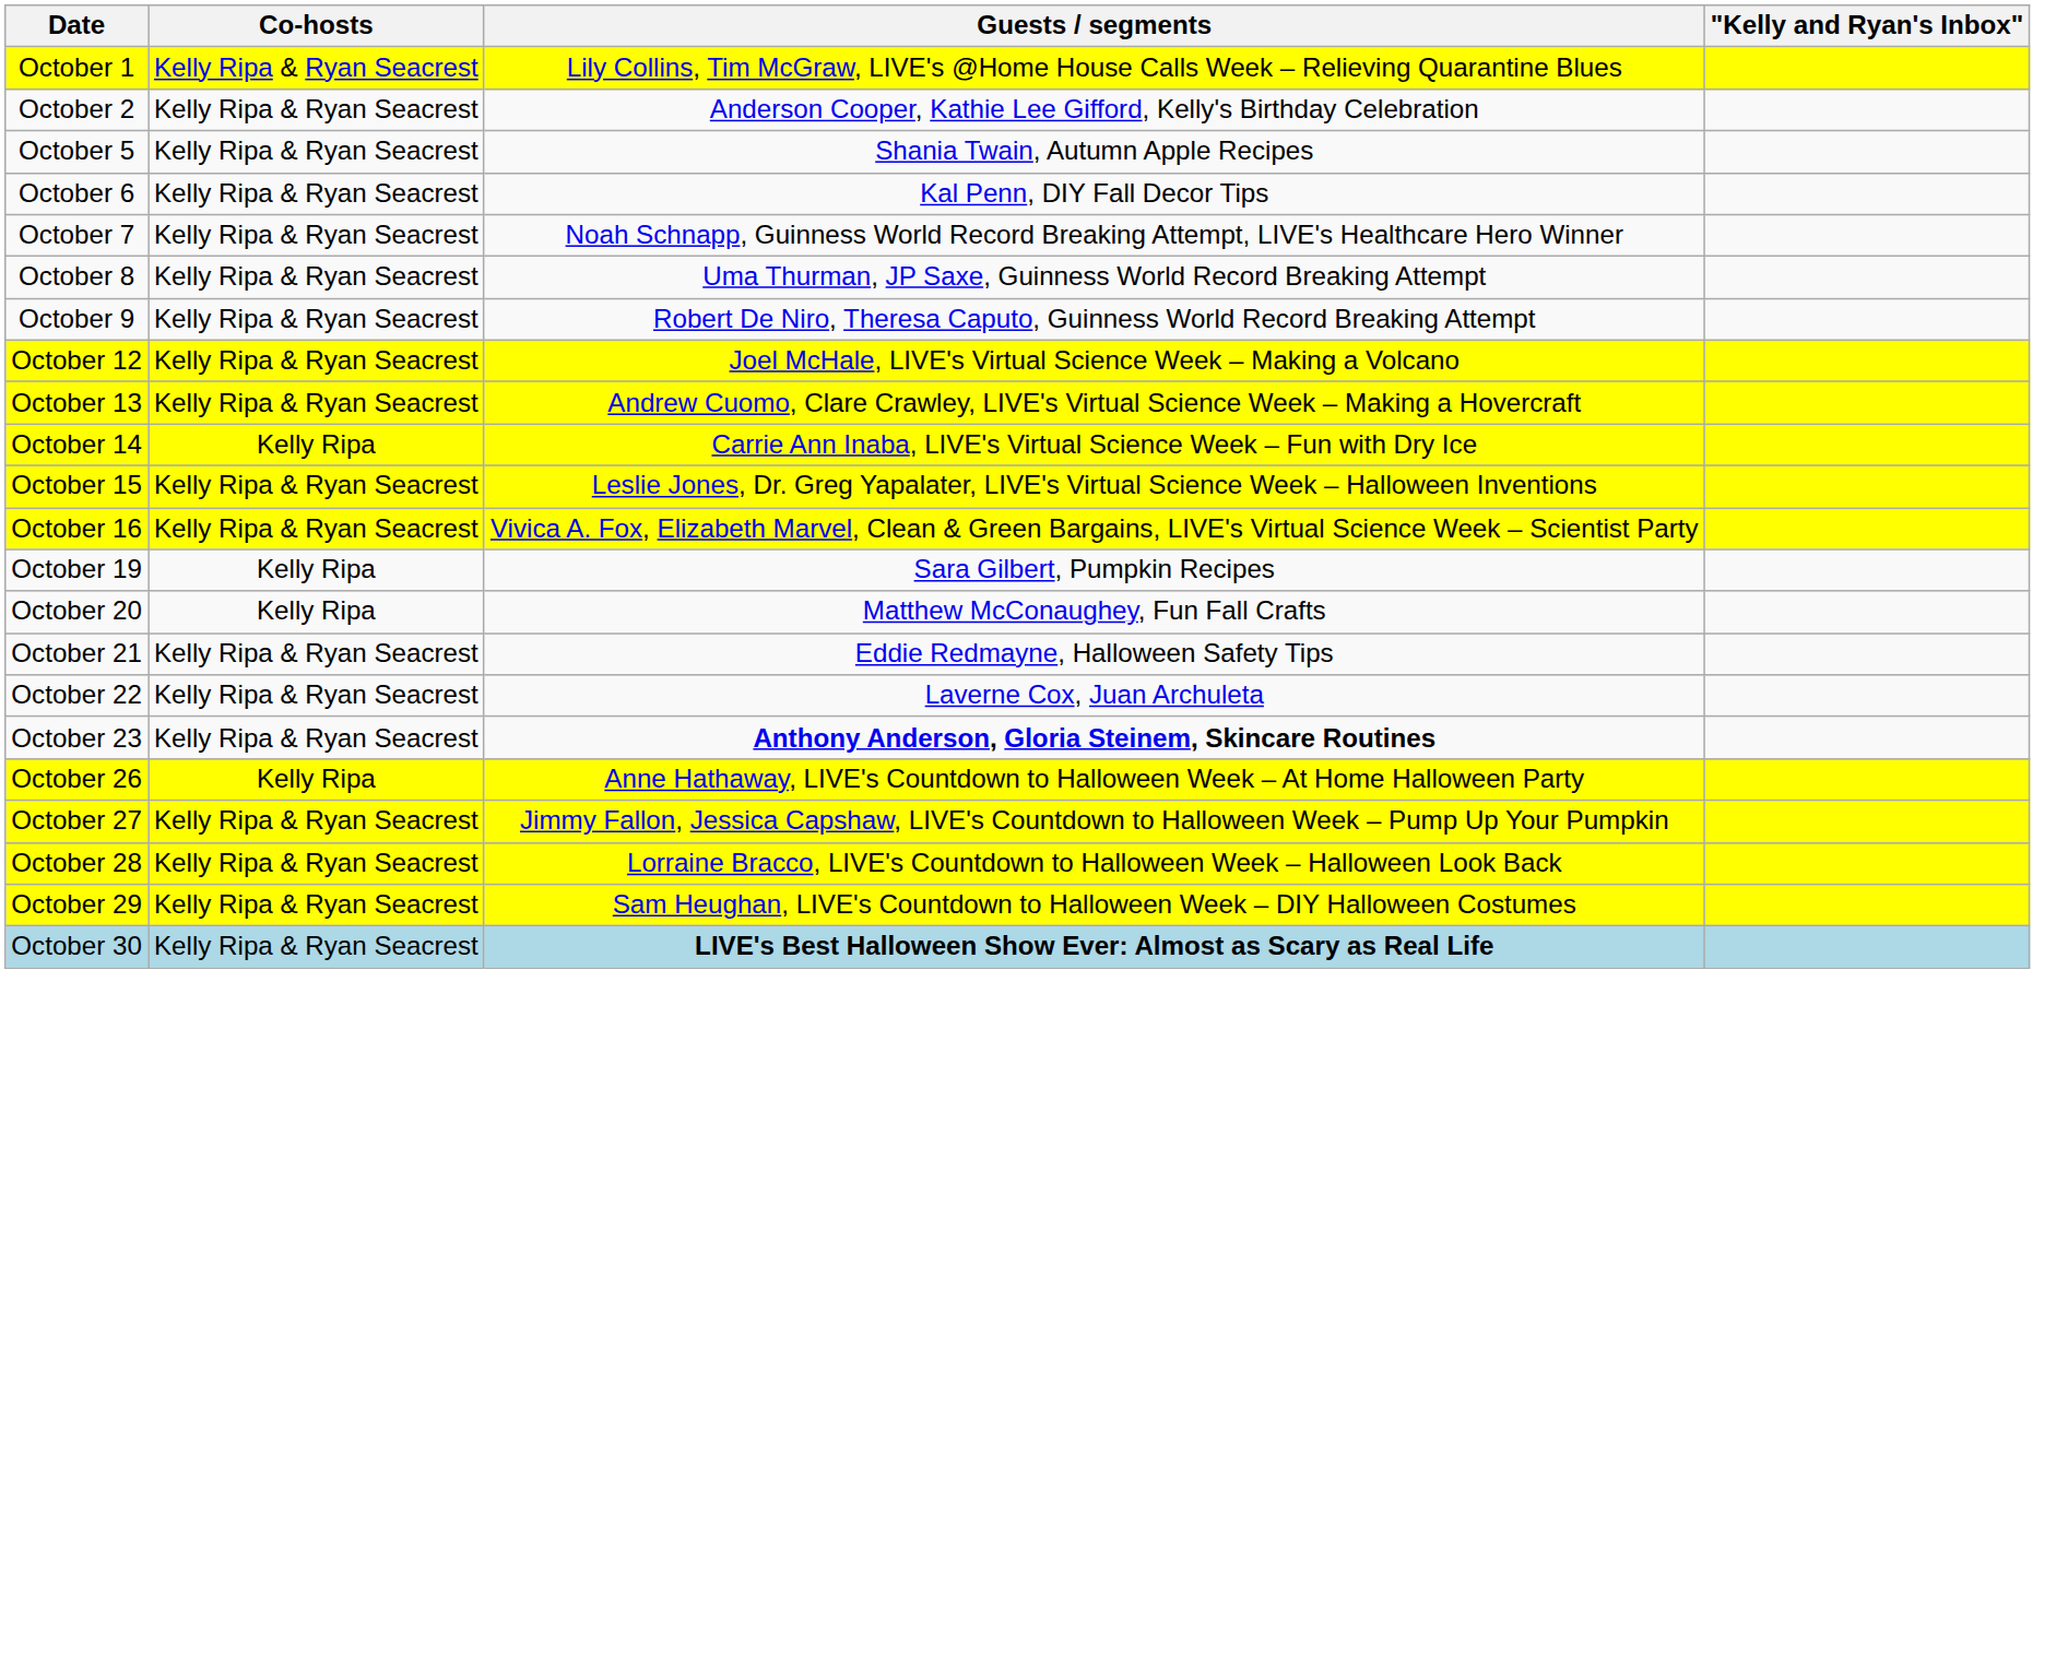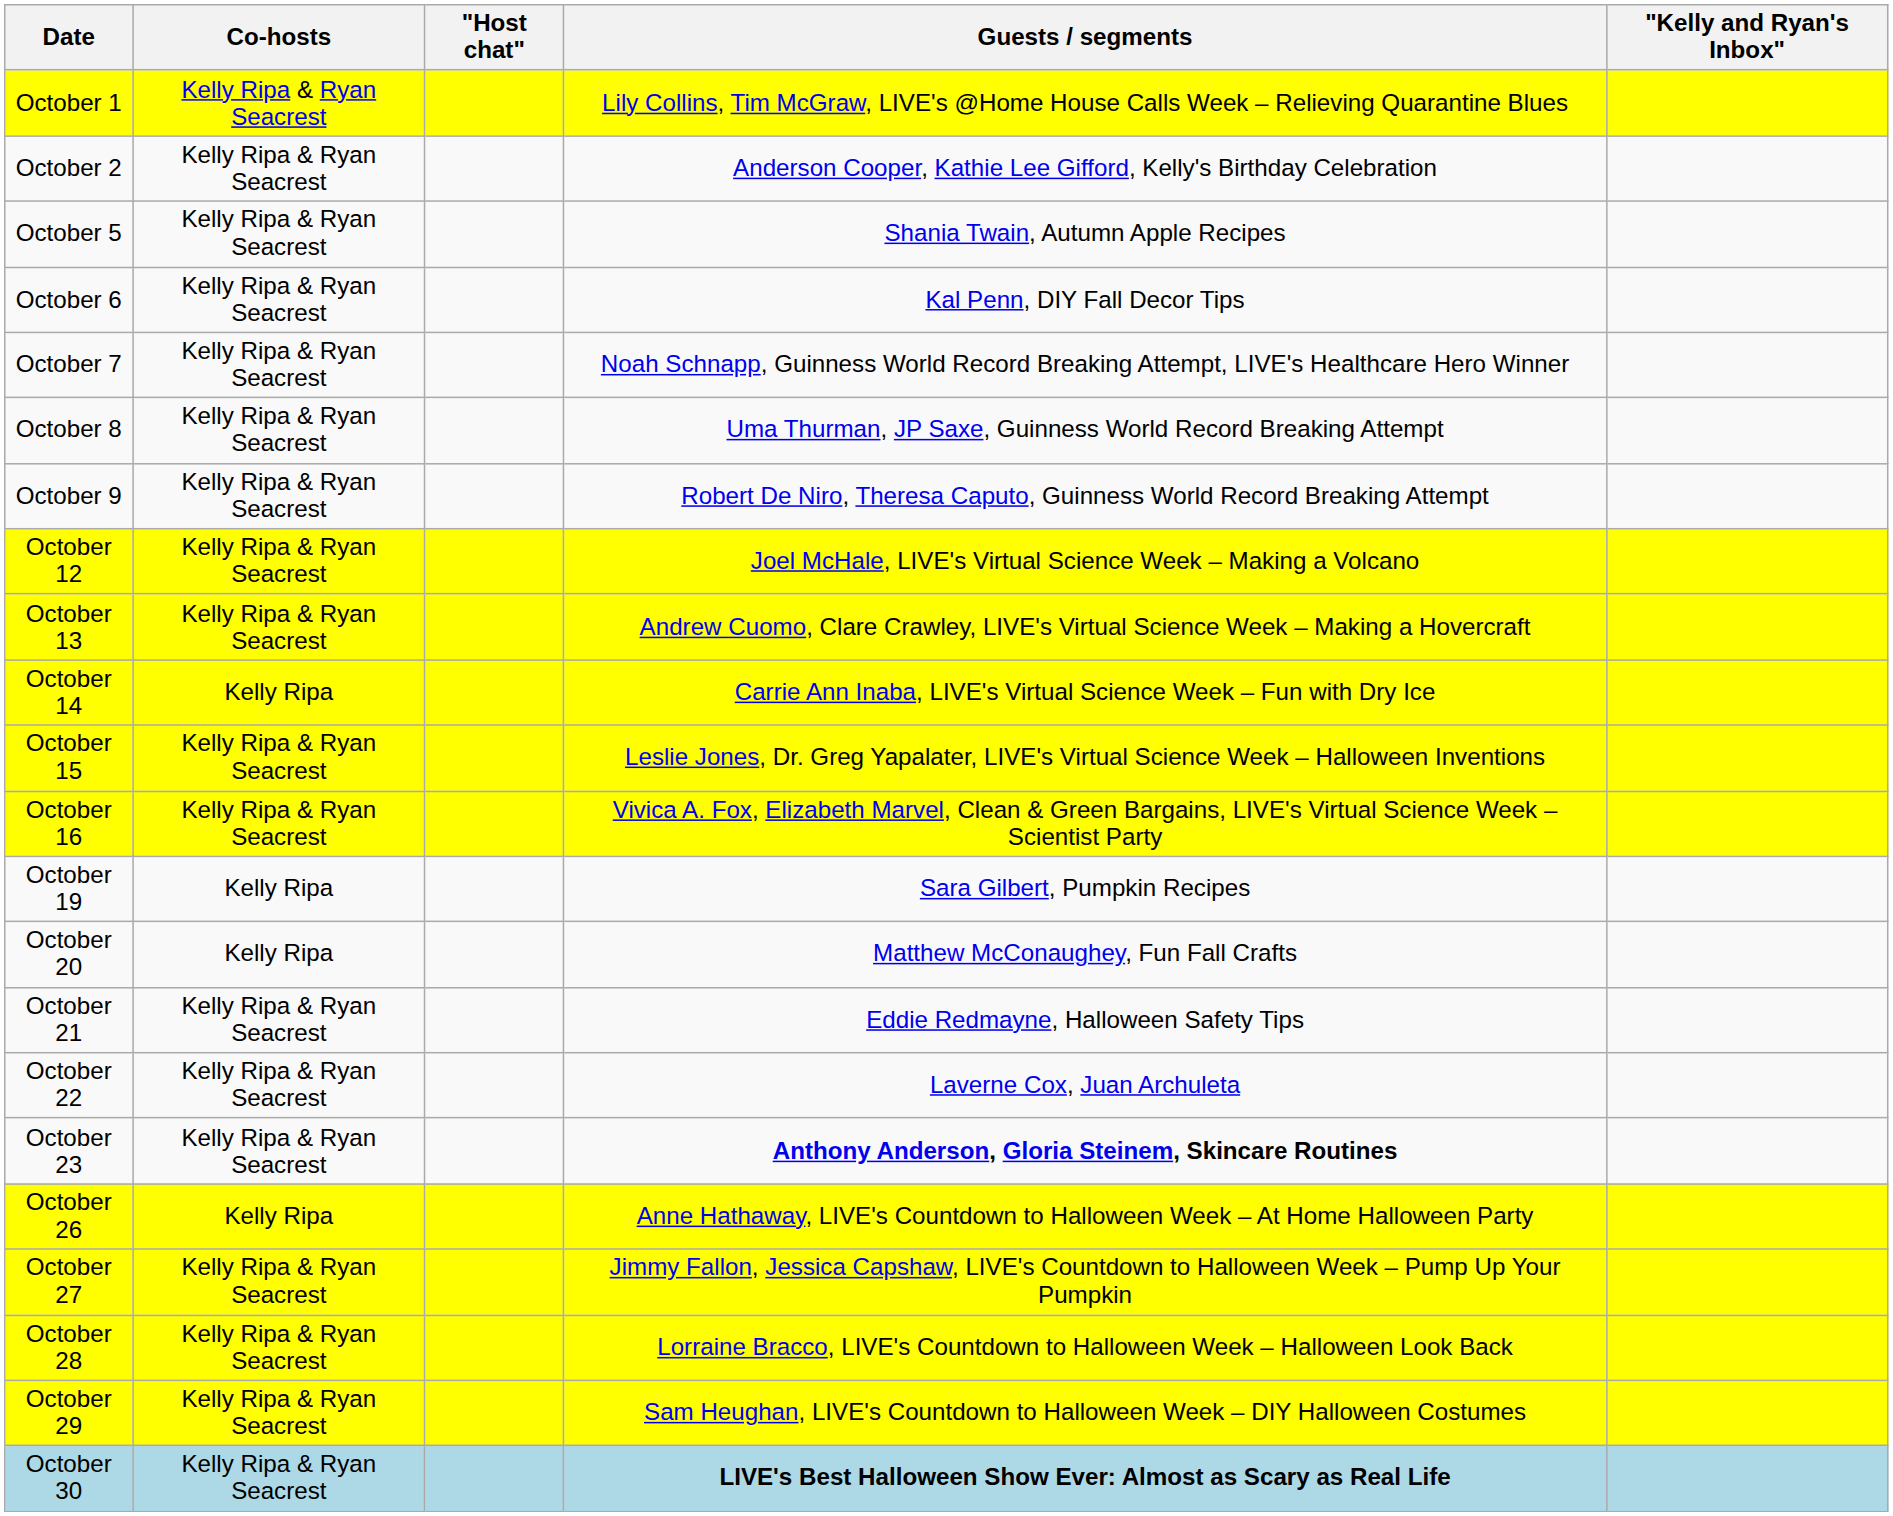 <table class="wikitable sortable" style="text-align:center;">
 <tr>
 <th>Date</th>
 <th>Co-hosts</th>
+<th>"Host chat"</th>
 <th>Guests / segments</th>
 <th>"Kelly and Ryan's Inbox"</th>
 </tr>
 <tr style="background:yellow;">
 <td>October 1</td>
 <td><a href='#'>Kelly Ripa</a> & <a href='#'>Ryan Seacrest</a></td>
+<td></td>
 <td><a href='#'>Lily Collins</a>, <a href='#'>Tim McGraw</a>, LIVE's @Home House Calls Week – Relieving Quarantine Blues</td>
 <td></td>
 </tr>
 <tr>
 <td>October 2</td>
 <td>Kelly Ripa & Ryan Seacrest</td>
+<td></td>
 <td><a href='#'>Anderson Cooper</a>, <a href='#'>Kathie Lee Gifford</a>, Kelly's Birthday Celebration</td>
 <td></td>
 </tr>
 <tr>
 <td>October 5</td>
 <td>Kelly Ripa & Ryan Seacrest</td>
+<td></td>
 <td><a href='#'>Shania Twain</a>, Autumn Apple Recipes</td>
 <td></td>
 </tr>
 <tr>
 <td>October 6</td>
 <td>Kelly Ripa & Ryan Seacrest</td>
+<td></td>
 <td><a href='#'>Kal Penn</a>, DIY Fall Decor Tips</td>
 <td></td>
 </tr>
 <tr>
 <td>October 7</td>
 <td>Kelly Ripa & Ryan Seacrest</td>
+<td></td>
 <td><a href='#'>Noah Schnapp</a>, Guinness World Record Breaking Attempt, LIVE's Healthcare Hero Winner</td>
 <td></td>
 </tr>
 <tr>
 <td>October 8</td>
 <td>Kelly Ripa & Ryan Seacrest</td>
+<td></td>
 <td><a href='#'>Uma Thurman</a>, <a href='#'>JP Saxe</a>, Guinness World Record Breaking Attempt</td>
 <td></td>
 </tr>
 <tr>
 <td>October 9</td>
 <td>Kelly Ripa & Ryan Seacrest</td>
+<td></td>
 <td><a href='#'>Robert De Niro</a>, <a href='#'>Theresa Caputo</a>, Guinness World Record Breaking Attempt</td>
 <td></td>
 </tr>
 <tr style="background:yellow;">
 <td>October 12</td>
 <td>Kelly Ripa & Ryan Seacrest</td>
+<td></td>
 <td><a href='#'>Joel McHale</a>, LIVE's Virtual Science Week – Making a Volcano</td>
 <td></td>
 </tr>
 <tr style="background:yellow;">
 <td>October 13</td>
 <td>Kelly Ripa & Ryan Seacrest</td>
+<td></td>
 <td><a href='#'>Andrew Cuomo</a>, Clare Crawley, LIVE's Virtual Science Week – Making a Hovercraft</td>
 <td></td>
 </tr>
 <tr style="background:yellow;">
 <td>October 14</td>
 <td>Kelly Ripa</td>
+<td></td>
 <td><a href='#'>Carrie Ann Inaba</a>, LIVE's Virtual Science Week – Fun with Dry Ice</td>
 <td></td>
 </tr>
 <tr style="background:yellow;">
 <td>October 15</td>
 <td>Kelly Ripa & Ryan Seacrest</td>
+<td></td>
 <td><a href='#'>Leslie Jones</a>, Dr. Greg Yapalater, LIVE's Virtual Science Week – Halloween Inventions</td>
 <td></td>
 </tr>
 <tr style="background:yellow;">
 <td>October 16</td>
 <td>Kelly Ripa & Ryan Seacrest</td>
+<td></td>
 <td><a href='#'>Vivica A. Fox</a>, <a href='#'>Elizabeth Marvel</a>, Clean & Green Bargains, LIVE's Virtual Science Week – Scientist Party</td>
 <td></td>
 </tr>
 <tr>
 <td>October 19</td>
 <td>Kelly Ripa</td>
+<td></td>
 <td><a href='#'>Sara Gilbert</a>, Pumpkin Recipes</td>
 <td></td>
 </tr>
 <tr>
 <td>October 20</td>
 <td>Kelly Ripa</td>
+<td></td>
 <td><a href='#'>Matthew McConaughey</a>, Fun Fall Crafts</td>
 <td></td>
 </tr>
 <tr>
 <td>October 21</td>
 <td>Kelly Ripa & Ryan Seacrest</td>
+<td></td>
 <td><a href='#'>Eddie Redmayne</a>, Halloween Safety Tips</td>
 <td></td>
 </tr>
 <tr>
 <td>October 22</td>
 <td>Kelly Ripa & Ryan Seacrest</td>
+<td></td>
 <td><a href='#'>Laverne Cox</a>, <a href='#'>Juan Archuleta</a></td>
 <td></td>
 </tr>
 <tr>
 <td>October 23</td>
 <td>Kelly Ripa & Ryan Seacrest</td>
+<td></td>
 <td><strong><a href='#'>Anthony Anderson</a>, <a href='#'>Gloria Steinem</a>, Skincare Routines</strong></td>
 <td></td>
 </tr>
 <tr style="background:yellow;">
 <td>October 26</td>
 <td>Kelly Ripa</td>
+<td></td>
 <td><a href='#'>Anne Hathaway</a>, LIVE's Countdown to Halloween Week – At Home Halloween Party</td>
 <td></td>
 </tr>
 <tr style="background:yellow;">
 <td>October 27</td>
 <td>Kelly Ripa & Ryan Seacrest</td>
+<td></td>
 <td><a href='#'>Jimmy Fallon</a>, <a href='#'>Jessica Capshaw</a>, LIVE's Countdown to Halloween Week – Pump Up Your Pumpkin</td>
 <td></td>
 </tr>
 <tr style="background:yellow;">
 <td>October 28</td>
 <td>Kelly Ripa & Ryan Seacrest</td>
+<td></td>
 <td><a href='#'>Lorraine Bracco</a>, LIVE's Countdown to Halloween Week – Halloween Look Back</td>
 <td></td>
 </tr>
 <tr style="background:yellow;">
 <td>October 29</td>
 <td>Kelly Ripa & Ryan Seacrest</td>
+<td></td>
 <td><a href='#'>Sam Heughan</a>, LIVE's Countdown to Halloween Week – DIY Halloween Costumes</td>
 <td></td>
 </tr>
 <tr style="background:lightblue;">
 <td>October 30</td>
 <td>Kelly Ripa & Ryan Seacrest</td>
+<td></td>
 <td><strong>LIVE's Best Halloween Show Ever: Almost as Scary as Real Life</strong></td>
 <td></td>
 </tr>
 </table>
